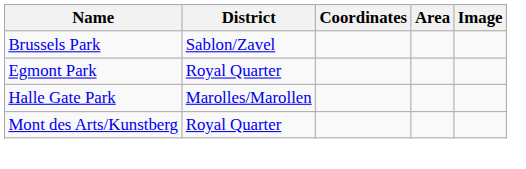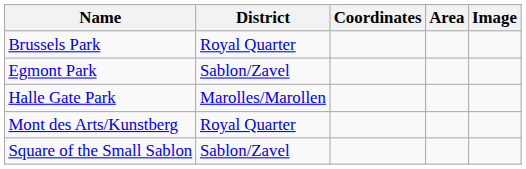 <table class="wikitable sortable">
 <tr>
 <th>Name</th>
 <th>District</th>
 <th>Coordinates</th>
 <th>Area</th>
 <th>Image</th>
 </tr>
 <tr>
 <td><a href='#'>Brussels Park</a></td>
-<td><a href='#'>Sablon/Zavel</a></td>
+<td><a href='#'>Royal Quarter</a></td>
 <td></td>
 <td></td>
 <td></td>
 </tr>
 <tr>
 <td><a href='#'>Egmont Park</a></td>
-<td><a href='#'>Royal Quarter</a></td>
+<td><a href='#'>Sablon/Zavel</a></td>
 <td></td>
 <td></td>
 <td></td>
 </tr>
 <tr>
 <td><a href='#'>Halle Gate Park</a></td>
 <td><a href='#'>Marolles/Marollen</a></td>
 <td></td>
 <td></td>
 <td></td>
 </tr>
 <tr>
 <td><a href='#'>Mont des Arts/Kunstberg</a></td>
 <td><a href='#'>Royal Quarter</a></td>
 <td></td>
 <td></td>
 <td></td>
 </tr>
+<tr>
+<td><a href='#'>Square of the Small Sablon</a></td>
+<td><a href='#'>Sablon/Zavel</a></td>
+<td></td>
+<td></td>
+<td></td>
+</tr>
 </table>
